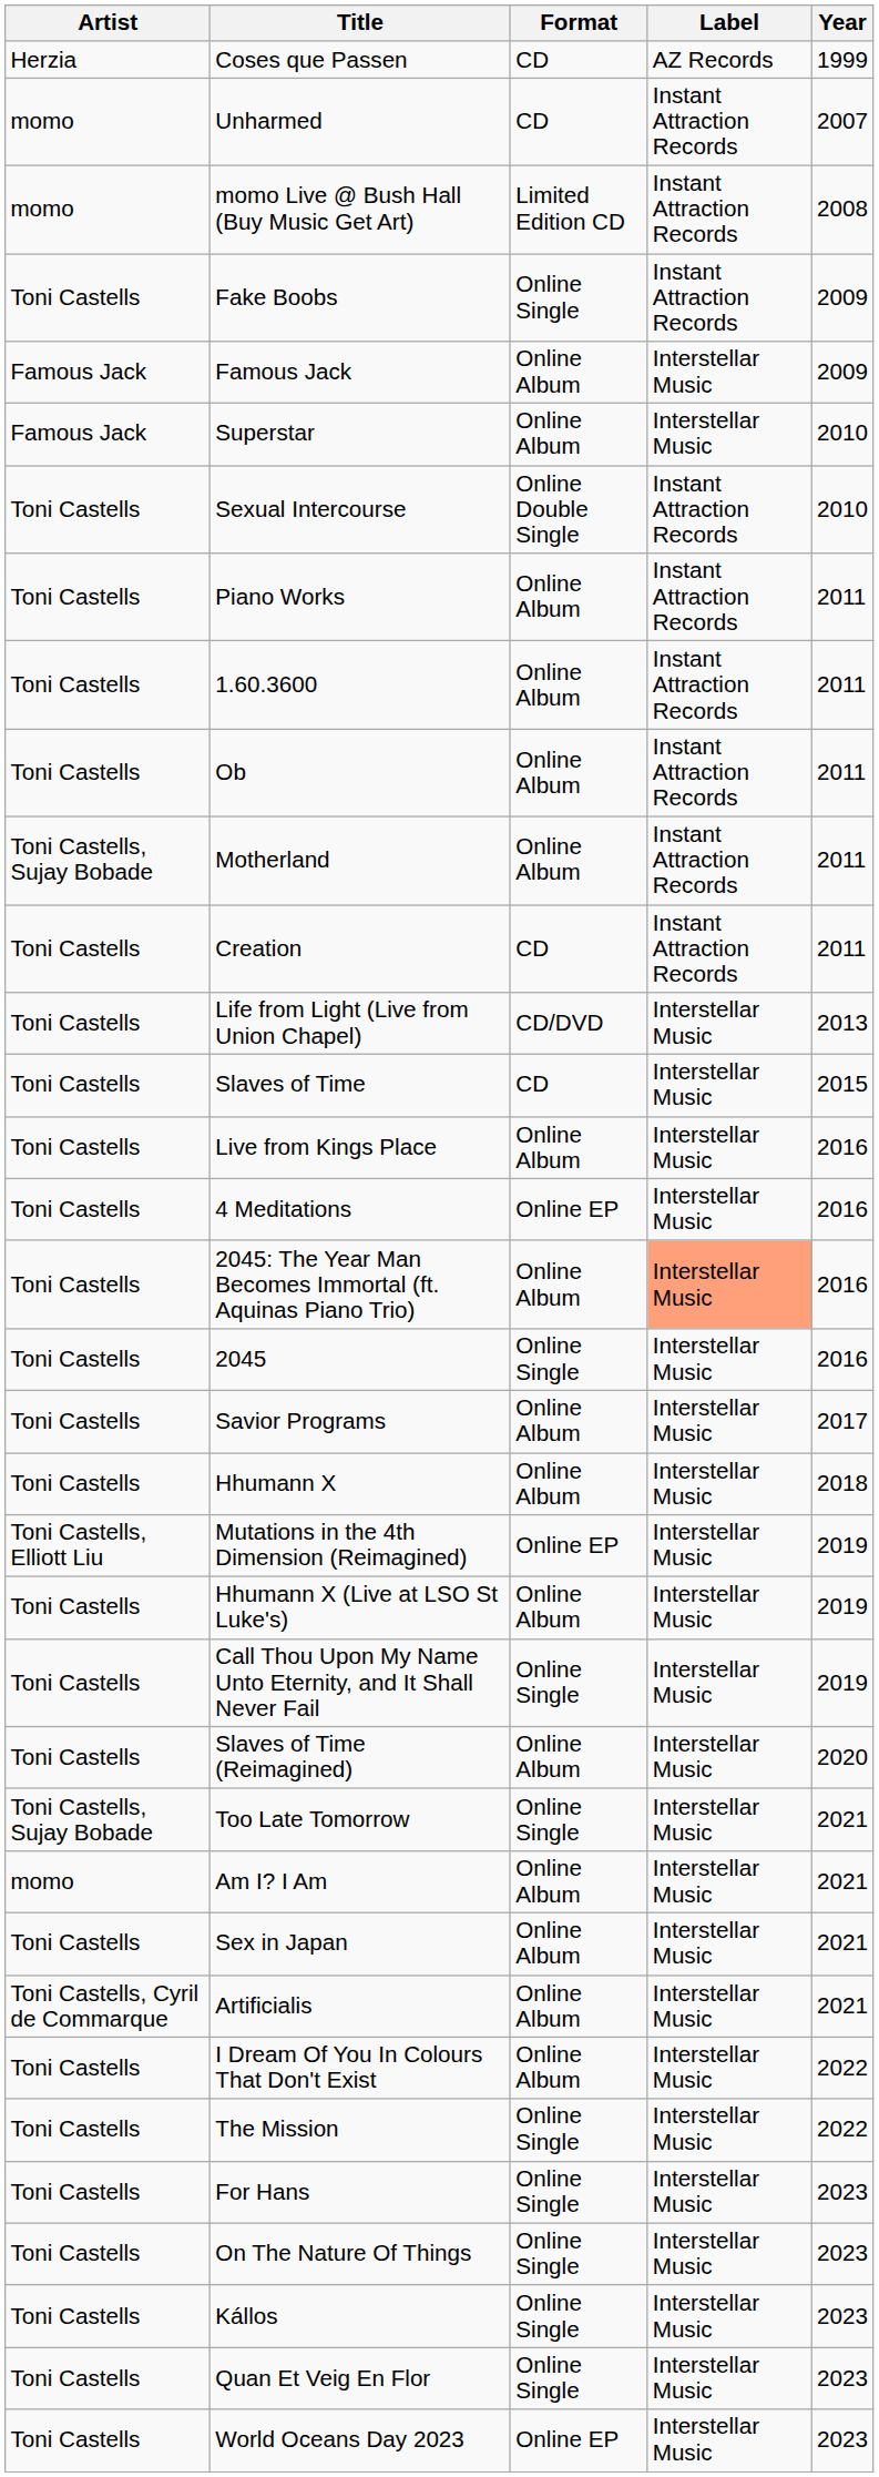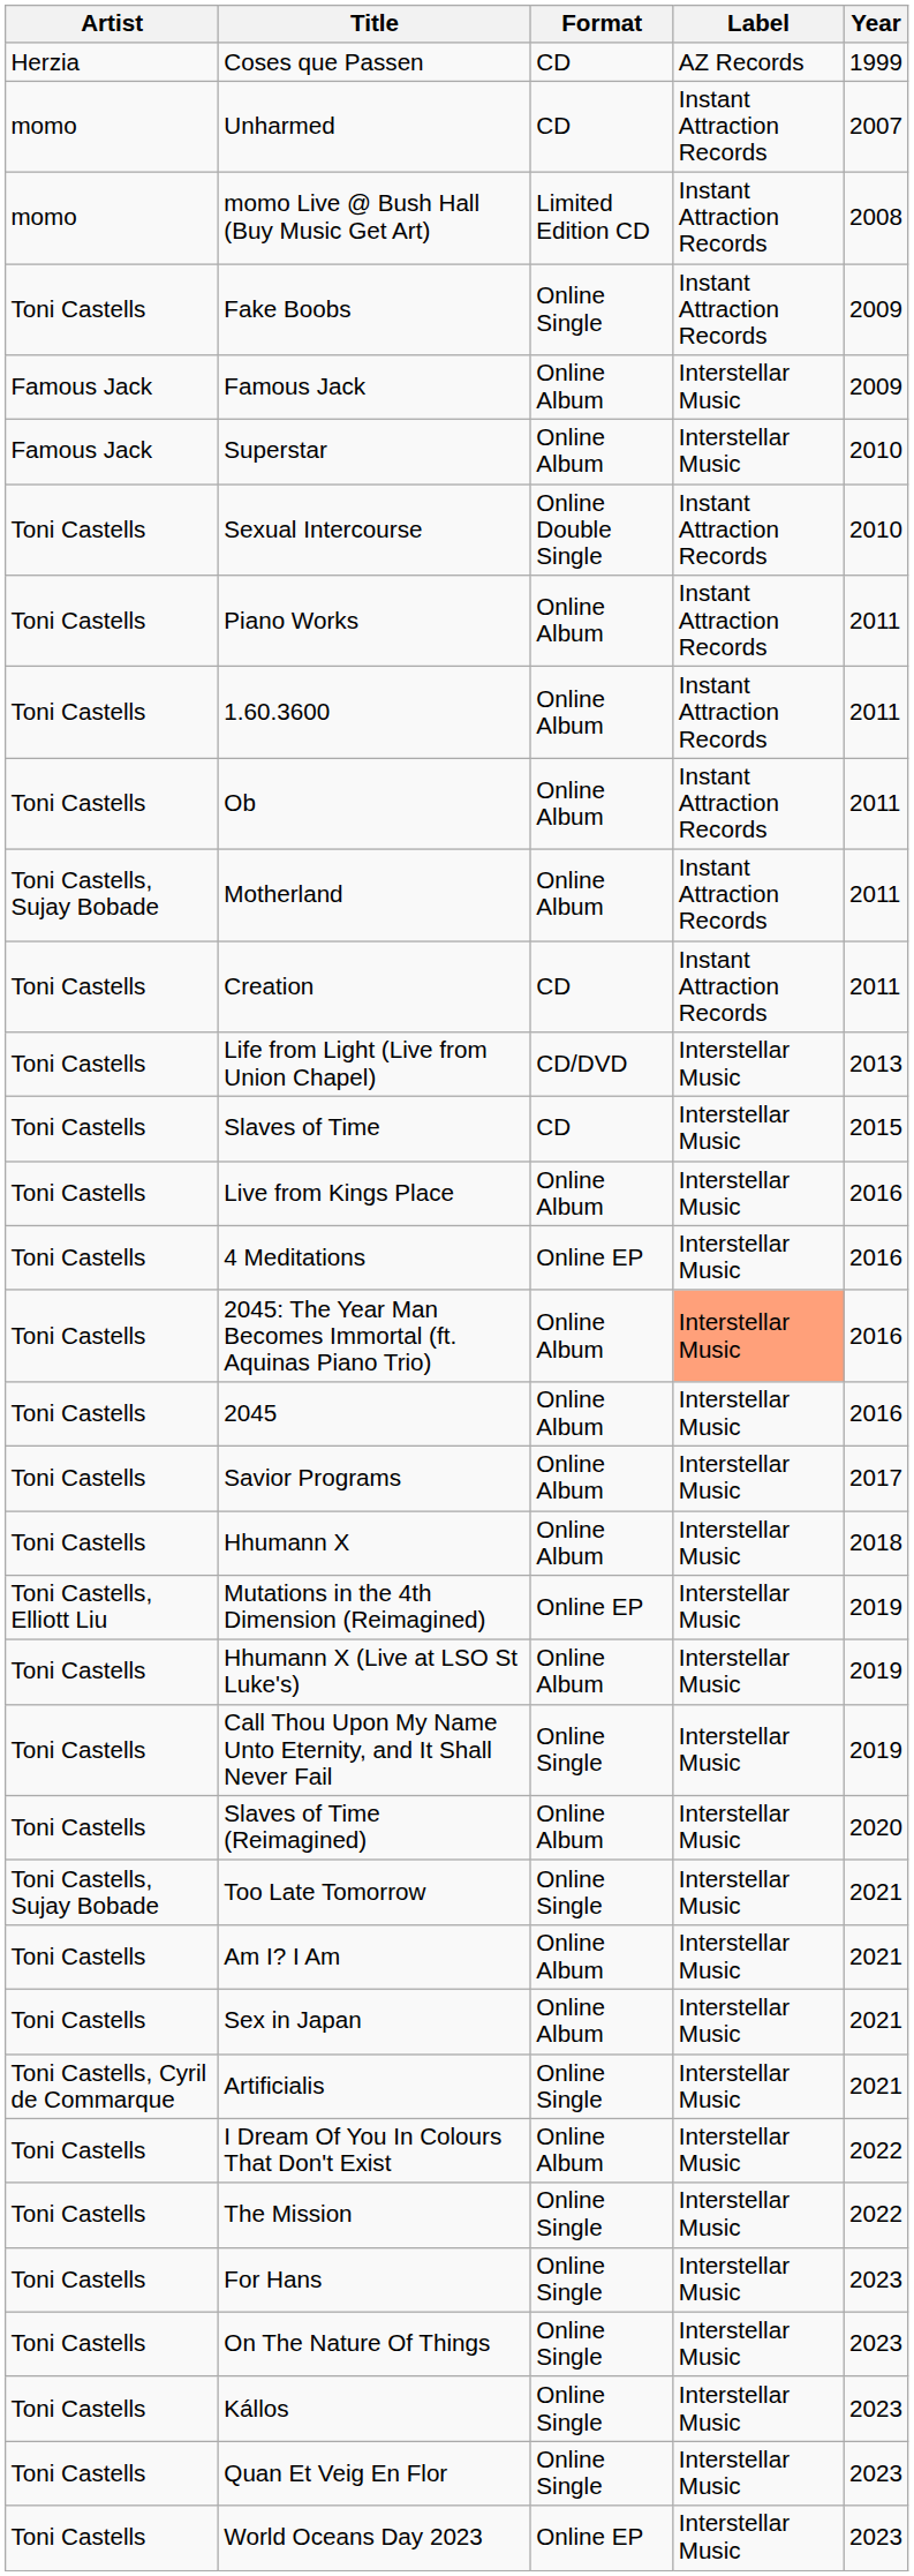 <table class="wikitable">
 <tr>
 <th>Artist</th>
 <th>Title</th>
 <th>Format</th>
 <th>Label</th>
 <th>Year</th>
 </tr>
 <tr>
 <td>Herzia</td>
 <td>Coses que Passen</td>
 <td>CD</td>
 <td>AZ Records</td>
 <td>1999</td>
 </tr>
 <tr>
 <td>momo</td>
 <td>Unharmed</td>
 <td>CD</td>
 <td>Instant Attraction Records</td>
 <td>2007</td>
 </tr>
 <tr>
 <td>momo</td>
 <td>momo Live @ Bush Hall (Buy Music Get Art)</td>
 <td>Limited Edition CD</td>
 <td>Instant Attraction Records</td>
 <td>2008</td>
 </tr>
 <tr>
 <td>Toni Castells</td>
 <td>Fake Boobs</td>
 <td>Online Single</td>
 <td>Instant Attraction Records</td>
 <td>2009</td>
 </tr>
 <tr>
 <td>Famous Jack</td>
 <td>Famous Jack</td>
 <td>Online Album</td>
 <td>Interstellar Music</td>
 <td>2009</td>
 </tr>
 <tr>
 <td>Famous Jack</td>
 <td>Superstar</td>
 <td>Online Album</td>
 <td>Interstellar Music</td>
 <td>2010</td>
 </tr>
 <tr>
 <td>Toni Castells</td>
 <td>Sexual Intercourse</td>
 <td>Online Double Single</td>
 <td>Instant Attraction Records</td>
 <td>2010</td>
 </tr>
 <tr>
 <td>Toni Castells</td>
 <td>Piano Works</td>
 <td>Online Album</td>
 <td>Instant Attraction Records</td>
 <td>2011</td>
 </tr>
 <tr>
 <td>Toni Castells</td>
 <td>1.60.3600</td>
 <td>Online Album</td>
 <td>Instant Attraction Records</td>
 <td>2011</td>
 </tr>
 <tr>
 <td>Toni Castells</td>
 <td>Ob</td>
 <td>Online Album</td>
 <td>Instant Attraction Records</td>
 <td>2011</td>
 </tr>
 <tr>
 <td>Toni Castells, Sujay Bobade</td>
 <td>Motherland</td>
 <td>Online Album</td>
 <td>Instant Attraction Records</td>
 <td>2011</td>
 </tr>
 <tr>
 <td>Toni Castells</td>
 <td>Creation</td>
 <td>CD</td>
 <td>Instant Attraction Records</td>
 <td>2011</td>
 </tr>
 <tr>
 <td>Toni Castells</td>
 <td>Life from Light (Live from Union Chapel)</td>
 <td>CD/DVD</td>
 <td>Interstellar Music</td>
 <td>2013</td>
 </tr>
 <tr>
 <td>Toni Castells</td>
 <td>Slaves of Time</td>
 <td>CD</td>
 <td>Interstellar Music</td>
 <td>2015</td>
 </tr>
 <tr>
 <td>Toni Castells</td>
 <td>Live from Kings Place</td>
 <td>Online Album</td>
 <td>Interstellar Music</td>
 <td>2016</td>
 </tr>
 <tr>
 <td>Toni Castells</td>
 <td>4 Meditations</td>
 <td>Online EP</td>
 <td>Interstellar Music</td>
 <td>2016</td>
 </tr>
 <tr>
 <td>Toni Castells</td>
 <td>2045: The Year Man Becomes Immortal (ft. Aquinas Piano Trio)</td>
 <td>Online Album</td>
 <td style="background: lightsalmon;">Interstellar Music</td>
 <td>2016</td>
 </tr>
 <tr>
 <td>Toni Castells</td>
 <td>2045</td>
-<td>Online Single</td>
+<td>Online Album</td>
 <td>Interstellar Music</td>
 <td>2016</td>
 </tr>
 <tr>
 <td>Toni Castells</td>
 <td>Savior Programs</td>
 <td>Online Album</td>
 <td>Interstellar Music</td>
 <td>2017</td>
 </tr>
 <tr>
 <td>Toni Castells</td>
 <td>Hhumann X</td>
 <td>Online Album</td>
 <td>Interstellar Music</td>
 <td>2018</td>
 </tr>
 <tr>
 <td>Toni Castells, Elliott Liu</td>
 <td>Mutations in the 4th Dimension (Reimagined)</td>
 <td>Online EP</td>
 <td>Interstellar Music</td>
 <td>2019</td>
 </tr>
 <tr>
 <td>Toni Castells</td>
 <td>Hhumann X (Live at LSO St Luke's)</td>
 <td>Online Album</td>
 <td>Interstellar Music</td>
 <td>2019</td>
 </tr>
 <tr>
 <td>Toni Castells</td>
 <td>Call Thou Upon My Name Unto Eternity, and It Shall Never Fail</td>
 <td>Online Single</td>
 <td>Interstellar Music</td>
 <td>2019</td>
 </tr>
 <tr>
 <td>Toni Castells</td>
 <td>Slaves of Time (Reimagined)</td>
 <td>Online Album</td>
 <td>Interstellar Music</td>
 <td>2020</td>
 </tr>
 <tr>
 <td>Toni Castells, Sujay Bobade</td>
 <td>Too Late Tomorrow</td>
 <td>Online Single</td>
 <td>Interstellar Music</td>
 <td>2021</td>
 </tr>
 <tr>
-<td>momo</td>
+<td>Toni Castells</td>
 <td>Am I? I Am</td>
 <td>Online Album</td>
 <td>Interstellar Music</td>
 <td>2021</td>
 </tr>
 <tr>
 <td>Toni Castells</td>
 <td>Sex in Japan</td>
 <td>Online Album</td>
 <td>Interstellar Music</td>
 <td>2021</td>
 </tr>
 <tr>
 <td>Toni Castells, Cyril de Commarque</td>
 <td>Artificialis</td>
-<td>Online Album</td>
+<td>Online Single</td>
 <td>Interstellar Music</td>
 <td>2021</td>
 </tr>
 <tr>
 <td>Toni Castells</td>
 <td>I Dream Of You In Colours That Don't Exist</td>
 <td>Online Album</td>
 <td>Interstellar Music</td>
 <td>2022</td>
 </tr>
 <tr>
 <td>Toni Castells</td>
 <td>The Mission</td>
 <td>Online Single</td>
 <td>Interstellar Music</td>
 <td>2022</td>
 </tr>
 <tr>
 <td>Toni Castells</td>
 <td>For Hans</td>
 <td>Online Single</td>
 <td>Interstellar Music</td>
 <td>2023</td>
 </tr>
 <tr>
 <td>Toni Castells</td>
 <td>On The Nature Of Things</td>
 <td>Online Single</td>
 <td>Interstellar Music</td>
 <td>2023</td>
 </tr>
 <tr>
 <td>Toni Castells</td>
 <td>Kállos</td>
 <td>Online Single</td>
 <td>Interstellar Music</td>
 <td>2023</td>
 </tr>
 <tr>
 <td>Toni Castells</td>
 <td>Quan Et Veig En Flor</td>
 <td>Online Single</td>
 <td>Interstellar Music</td>
 <td>2023</td>
 </tr>
 <tr>
 <td>Toni Castells</td>
 <td>World Oceans Day 2023</td>
 <td>Online EP</td>
 <td>Interstellar Music</td>
 <td>2023</td>
 </tr>
 </table>
